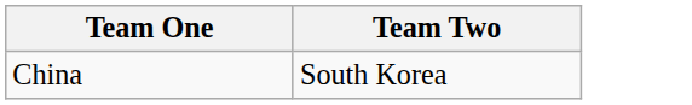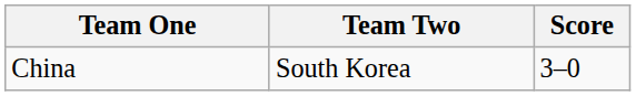 <table class="wikitable">
 <tr>
 <th width=150>Team One</th>
 <th width=150>Team Two</th>
+<th width=50>Score</th>
 </tr>
 <tr>
 <td>China</td>
 <td>South Korea</td>
+<td>3–0</td>
 </tr>
 </table>
